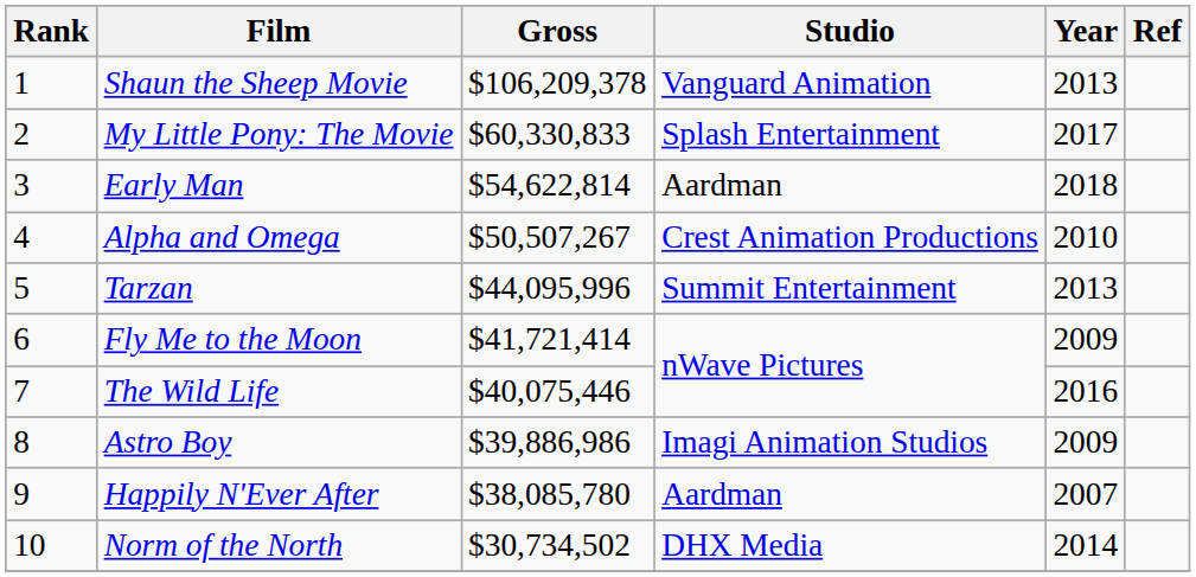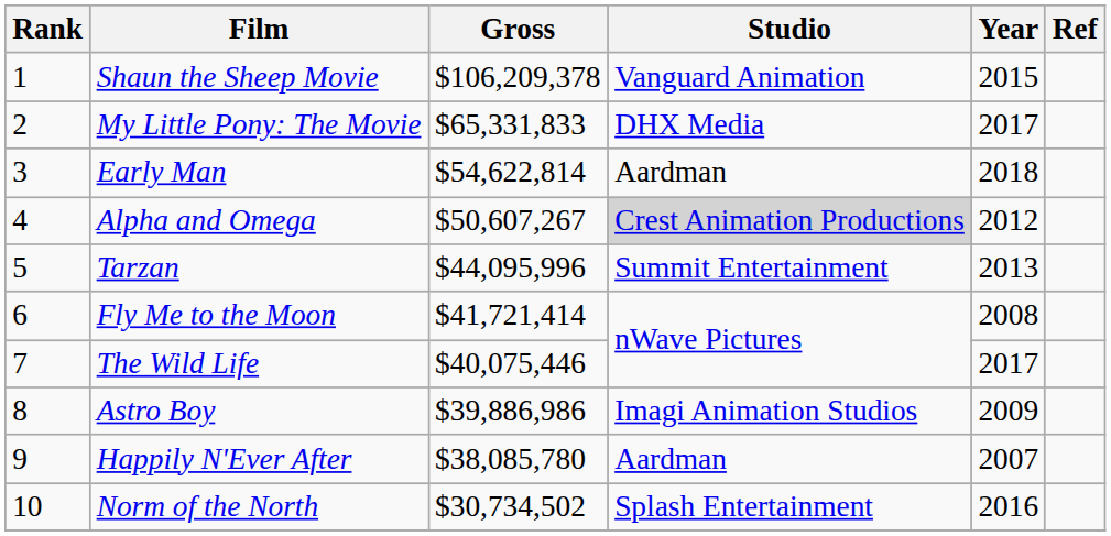 <table class="wikitable sortable">
 <tr>
 <th>Rank</th>
 <th>Film</th>
 <th>Gross</th>
 <th>Studio</th>
 <th>Year</th>
 <th>Ref</th>
 </tr>
 <tr>
 <td>1</td>
 <td><em><a href='#'>Shaun the Sheep Movie</a></em></td>
 <td>$106,209,378</td>
 <td><a href='#'>Vanguard Animation</a></td>
-<td>2013</td>
+<td>2015</td>
 <td></td>
 </tr>
 <tr>
 <td>2</td>
 <td><em><a href='#'>My Little Pony: The Movie</a></em></td>
-<td>$60,330,833</td>
-<td><a href='#'>Splash Entertainment</a></td>
+<td>$65,331,833</td>
+<td><a href='#'>DHX Media</a></td>
 <td>2017</td>
 <td></td>
 </tr>
 <tr>
 <td>3</td>
 <td><em><a href='#'>Early Man</a></em></td>
 <td>$54,622,814</td>
 <td>Aardman</td>
 <td>2018</td>
 <td></td>
 </tr>
 <tr>
 <td>4</td>
 <td><em><a href='#'>Alpha and Omega</a></em></td>
-<td>$50,507,267</td>
-<td><a href='#'>Crest Animation Productions</a></td>
-<td>2010</td>
+<td>$50,607,267</td>
+<td style="background: lightgrey;"><a href='#'>Crest Animation Productions</a></td>
+<td>2012</td>
 <td></td>
 </tr>
 <tr>
 <td>5</td>
 <td><em><a href='#'>Tarzan</a></em></td>
 <td>$44,095,996</td>
 <td><a href='#'>Summit Entertainment</a></td>
 <td>2013</td>
 <td></td>
 </tr>
 <tr>
 <td>6</td>
 <td><em><a href='#'>Fly Me to the Moon</a></em></td>
 <td>$41,721,414</td>
 <td rowspan="2"><a href='#'>nWave Pictures</a></td>
-<td>2009</td>
+<td>2008</td>
 <td></td>
 </tr>
 <tr>
 <td>7</td>
 <td><em><a href='#'>The Wild Life</a></em></td>
 <td>$40,075,446</td>
-<td>2016</td>
+<td>2017</td>
 <td></td>
 </tr>
 <tr>
 <td>8</td>
 <td><em><a href='#'>Astro Boy</a></em></td>
 <td>$39,886,986</td>
 <td><a href='#'>Imagi Animation Studios</a></td>
 <td>2009</td>
 <td></td>
 </tr>
 <tr>
 <td>9</td>
 <td><em><a href='#'>Happily N'Ever After</a></em></td>
 <td>$38,085,780</td>
 <td><a href='#'>Aardman</a></td>
 <td>2007</td>
 <td></td>
 </tr>
 <tr>
 <td>10</td>
 <td><em><a href='#'>Norm of the North</a></em></td>
 <td>$30,734,502</td>
-<td><a href='#'>DHX Media</a></td>
-<td>2014</td>
+<td><a href='#'>Splash Entertainment</a></td>
+<td>2016</td>
 <td></td>
 </tr>
 <tr>
 </tr>
 </table>
